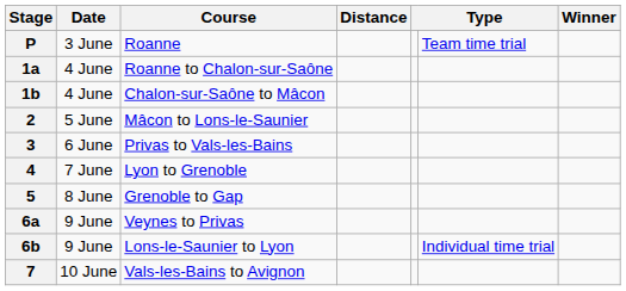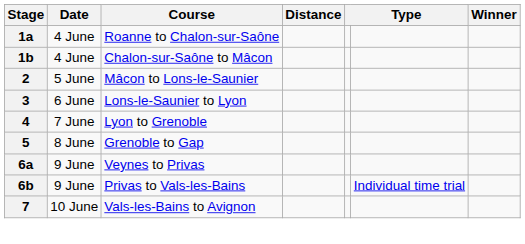 <table class="wikitable">
 <tr>
 <th>Stage</th>
 <th>Date</th>
 <th>Course</th>
 <th>Distance</th>
 <th scope="col" colspan="2">Type</th>
 <th>Winner</th>
-</tr>
-<tr>
-<th scope="row" style="text-align:center;">P</th>
-<td style="text-align:center;">3 June</td>
-<td><a href='#'>Roanne</a></td>
-<td style="text-align:center;"></td>
-<td></td>
-<td><a href='#'>Team time trial</a></td>
-<td></td>
 </tr>
 <tr>
 <th scope="row" style="text-align:center;">1a</th>
 <td style="text-align:center;">4 June</td>
 <td><a href='#'>Roanne</a> to <a href='#'>Chalon-sur-Saône</a></td>
 <td style="text-align:center;"></td>
 <td></td>
 <td></td>
 <td></td>
 </tr>
 <tr>
 <th scope="row" style="text-align:center;">1b</th>
 <td style="text-align:center;">4 June</td>
 <td><a href='#'>Chalon-sur-Saône</a> to <a href='#'>Mâcon</a></td>
 <td style="text-align:center;"></td>
 <td></td>
 <td></td>
 <td></td>
 </tr>
 <tr>
 <th scope="row" style="text-align:center;">2</th>
 <td style="text-align:center;">5 June</td>
 <td><a href='#'>Mâcon</a> to <a href='#'>Lons-le-Saunier</a></td>
 <td style="text-align:center;"></td>
 <td></td>
 <td></td>
 <td></td>
 </tr>
 <tr>
 <th scope="row" style="text-align:center;">3</th>
 <td style="text-align:center;">6 June</td>
-<td><a href='#'>Privas</a> to <a href='#'>Vals-les-Bains</a></td>
+<td><a href='#'>Lons-le-Saunier</a> to <a href='#'>Lyon</a></td>
 <td style="text-align:center;"></td>
 <td></td>
 <td></td>
 <td></td>
 </tr>
 <tr>
 <th scope="row" style="text-align:center;">4</th>
 <td style="text-align:center;">7 June</td>
 <td><a href='#'>Lyon</a> to <a href='#'>Grenoble</a></td>
 <td style="text-align:center;"></td>
 <td></td>
 <td></td>
 <td></td>
 </tr>
 <tr>
 <th scope="row" style="text-align:center;">5</th>
 <td style="text-align:center;">8 June</td>
 <td><a href='#'>Grenoble</a> to <a href='#'>Gap</a></td>
 <td style="text-align:center;"></td>
 <td></td>
 <td></td>
 <td></td>
 </tr>
 <tr>
 <th scope="row" style="text-align:center;">6a</th>
 <td style="text-align:center;">9 June</td>
 <td><a href='#'>Veynes</a> to <a href='#'>Privas</a></td>
 <td style="text-align:center;"></td>
 <td></td>
 <td></td>
 <td></td>
 </tr>
 <tr>
 <th scope="row" style="text-align:center;">6b</th>
 <td style="text-align:center;">9 June</td>
-<td><a href='#'>Lons-le-Saunier</a> to <a href='#'>Lyon</a></td>
+<td><a href='#'>Privas</a> to <a href='#'>Vals-les-Bains</a></td>
 <td style="text-align:center;"></td>
 <td></td>
 <td><a href='#'>Individual time trial</a></td>
 <td></td>
 </tr>
 <tr>
 <th scope="row" style="text-align:center;">7</th>
 <td style="text-align:center;">10 June</td>
 <td><a href='#'>Vals-les-Bains</a> to <a href='#'>Avignon</a></td>
 <td style="text-align:center;"></td>
 <td></td>
 <td></td>
 <td></td>
 </tr>
 </table>
